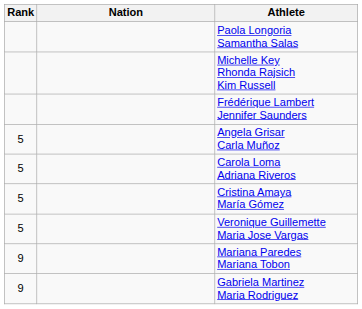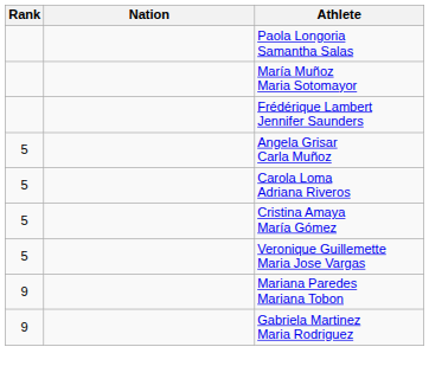 <table class="wikitable">
 <tr>
 <th width=40>Rank</th>
 <th width=250>Nation</th>
 <th width=200>Athlete</th>
 </tr>
 <tr>
 <td align=center></td>
 <td align="left"></td>
 <td><a href='#'>Paola Longoria</a> <br><a href='#'>Samantha Salas</a></td>
 </tr>
 <tr>
 <td align=center></td>
 <td align="left"></td>
-<td><a href='#'>Michelle Key</a> <br><a href='#'>Rhonda Rajsich</a><br><a href='#'>Kim Russell</a></td>
+<td><a href='#'>María Muñoz</a> <br><a href='#'>Maria Sotomayor</a></td>
 </tr>
 <tr>
 <td align=center></td>
 <td align="left"></td>
 <td><a href='#'>Frédérique Lambert</a> <br><a href='#'>Jennifer Saunders</a></td>
 </tr>
 <tr>
 <td align=center>5</td>
 <td align="left"></td>
 <td><a href='#'>Angela Grisar</a> <br><a href='#'>Carla Muñoz</a></td>
 </tr>
 <tr>
 <td align=center>5</td>
 <td align="left"></td>
 <td><a href='#'>Carola Loma</a> <br><a href='#'>Adriana Riveros</a></td>
 </tr>
 <tr>
 <td align=center>5</td>
 <td align="left"></td>
 <td><a href='#'>Cristina Amaya</a> <br><a href='#'>María Gómez</a></td>
 </tr>
 <tr>
 <td align=center>5</td>
 <td align="left"></td>
 <td><a href='#'>Veronique Guillemette</a> <br><a href='#'>Maria Jose Vargas</a></td>
 </tr>
 <tr>
 <td align=center>9</td>
 <td align="left"></td>
 <td><a href='#'>Mariana Paredes</a> <br><a href='#'>Mariana Tobon</a></td>
 </tr>
 <tr>
 <td align=center>9</td>
 <td align="left"></td>
 <td><a href='#'>Gabriela Martinez</a> <br><a href='#'>Maria Rodriguez</a></td>
 </tr>
 </table>
